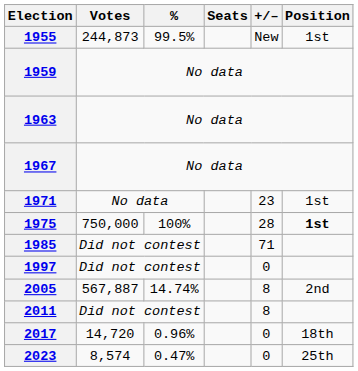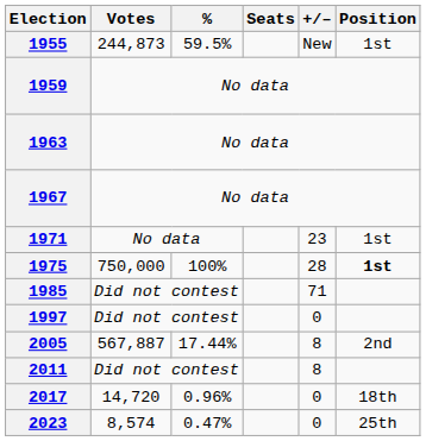 <table class=wikitable style=text-align:center>
 <tr>
 <th>Election</th>
 <th>Votes</th>
 <th>%</th>
 <th>Seats</th>
 <th>+/–</th>
 <th>Position</th>
 </tr>
 <tr>
 <th><a href='#'>1955</a></th>
 <td>244,873</td>
-<td>99.5%</td>
+<td>59.5%</td>
 <td></td>
 <td>New</td>
 <td> 1st</td>
 </tr>
 <tr style=height:3.5em>
 <th><a href='#'>1959</a></th>
 <td colspan=5 align=center><em>No data</em></td>
 </tr>
 <tr style=height:3.5em>
 <th><a href='#'>1963</a></th>
 <td colspan=5 align=center><em>No data</em></td>
 </tr>
 <tr style=height:3.5em>
 <th><a href='#'>1967</a></th>
 <td colspan=5 align=center><em>No data</em></td>
 </tr>
 <tr>
 <th><a href='#'>1971</a></th>
 <td colspan=2 align=center><em>No data</em></td>
 <td></td>
 <td> 23</td>
 <td> 1st</td>
 </tr>
 <tr>
 <th><a href='#'>1975</a></th>
 <td>750,000</td>
 <td>100%</td>
 <td></td>
 <td> 28</td>
 <td><strong> 1st</strong></td>
 </tr>
 <tr>
 <th><a href='#'>1985</a></th>
 <td colspan=2 align=center><em>Did not contest</em></td>
 <td></td>
 <td> 71</td>
 <td></td>
 </tr>
 <tr>
 <th><a href='#'>1997</a></th>
 <td colspan=2 align=center><em>Did not contest</em></td>
 <td></td>
 <td> 0</td>
 <td></td>
 </tr>
 <tr>
 <th><a href='#'>2005</a></th>
 <td>567,887</td>
-<td>14.74%<br></td>
+<td>17.44%<br></td>
 <td></td>
 <td> 8</td>
 <td> 2nd</td>
 </tr>
 <tr>
 <th><a href='#'>2011</a></th>
 <td colspan=2 align=center><em>Did not contest</em></td>
 <td></td>
 <td> 8</td>
 <td></td>
 </tr>
 <tr>
 <th><a href='#'>2017</a></th>
 <td>14,720</td>
 <td>0.96%</td>
 <td></td>
 <td> 0</td>
 <td> 18th</td>
 </tr>
 <tr>
 <th><a href='#'>2023</a></th>
 <td>8,574</td>
 <td>0.47%<br></td>
 <td></td>
 <td> 0</td>
 <td> 25th</td>
 </tr>
 </table>
